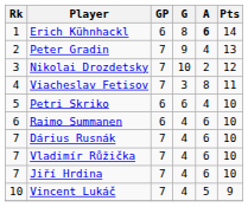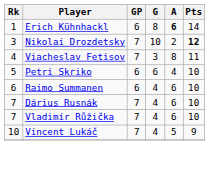 <table class="wikitable">
 <tr>
 <th bgcolor="#efefef" width="20">Rk</th>
 <th bgcolor="#efefef">Player</th>
 <th bgcolor="#efefef" width="20">GP</th>
 <th bgcolor="#efefef" width="20">G</th>
 <th bgcolor="#efefef" width="20">A</th>
 <th bgcolor="#efefef" width="20">Pts</th>
 </tr>
 <tr align=center>
 <td>1</td>
 <td align=left> <a href='#'>Erich Kühnhackl</a></td>
 <td>6</td>
 <td>8</td>
 <td><strong>6</strong></td>
 <td>14</td>
 </tr>
 <tr align=center>
-<td>2</td>
-<td align=left> <a href='#'>Peter Gradin</a></td>
-<td>7</td>
-<td>9</td>
-<td>4</td>
-<td>13</td>
-</tr>
-<tr align=center>
 <td>3</td>
 <td align=left> <a href='#'>Nikolai Drozdetsky</a></td>
 <td>7</td>
 <td>10</td>
 <td>2</td>
-<td>12</td>
+<td><strong>12</strong></td>
 </tr>
 <tr align=center>
 <td>4</td>
 <td align=left> <a href='#'>Viacheslav Fetisov</a></td>
 <td>7</td>
 <td>3</td>
 <td>8</td>
 <td>11</td>
 </tr>
 <tr align=center>
 <td>5</td>
 <td align=left> <a href='#'>Petri Skriko</a></td>
 <td>6</td>
 <td>6</td>
 <td>4</td>
 <td>10</td>
 </tr>
 <tr align=center>
 <td>6</td>
 <td align=left> <a href='#'>Raimo Summanen</a></td>
 <td>6</td>
 <td>4</td>
 <td>6</td>
 <td>10</td>
 </tr>
 <tr align=center>
 <td>7</td>
 <td align=left> <a href='#'>Dárius Rusnák</a></td>
 <td>7</td>
 <td>4</td>
 <td>6</td>
 <td>10</td>
 </tr>
 <tr align=center>
 <td>7</td>
 <td align=left> <a href='#'>Vladimír Růžička</a></td>
 <td>7</td>
 <td>4</td>
 <td>6</td>
 <td>10</td>
 </tr>
 <tr align=center>
-<td>7</td>
-<td align=left> <a href='#'>Jiří Hrdina</a></td>
-<td>7</td>
-<td>4</td>
-<td>6</td>
-<td>10</td>
-</tr>
-<tr align=center>
 <td>10</td>
 <td align=left> <a href='#'>Vincent Lukáč</a></td>
 <td>7</td>
 <td>4</td>
 <td>5</td>
 <td>9</td>
 </tr>
 <tr align=center>
 </tr>
 </table>
